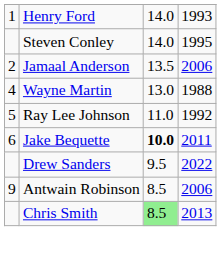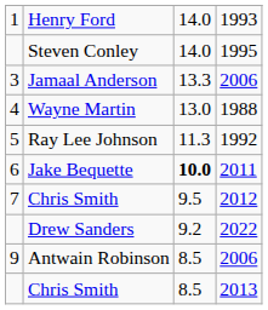 <table class="wikitable">
 <tr>
 </tr>
 <tr>
 <td>1</td>
 <td><a href='#'>Henry Ford</a></td>
 <td>14.0</td>
 <td>1993</td>
 </tr>
 <tr>
 <td></td>
 <td>Steven Conley</td>
 <td>14.0</td>
 <td>1995</td>
 </tr>
 <tr>
-<td>2</td>
+<td>3</td>
 <td><a href='#'>Jamaal Anderson</a></td>
-<td>13.5</td>
+<td>13.3</td>
 <td><a href='#'>2006</a></td>
 </tr>
 <tr>
 <td>4</td>
 <td><a href='#'>Wayne Martin</a></td>
 <td>13.0</td>
 <td>1988</td>
 </tr>
 <tr>
 <td>5</td>
 <td>Ray Lee Johnson</td>
-<td>11.0</td>
+<td>11.3</td>
 <td>1992</td>
 </tr>
 <tr>
 <td>6</td>
 <td><a href='#'>Jake Bequette</a></td>
 <td><strong>10.0</strong></td>
 <td><a href='#'>2011</a></td>
 </tr>
 <tr>
+<td>7</td>
+<td><a href='#'>Chris Smith</a></td>
+<td>9.5</td>
+<td><a href='#'>2012</a></td>
+</tr>
+<tr>
 <td></td>
 <td><a href='#'>Drew Sanders</a></td>
-<td>9.5</td>
+<td>9.2</td>
 <td><a href='#'>2022</a></td>
 </tr>
 <tr>
 <td>9</td>
 <td>Antwain Robinson</td>
 <td>8.5</td>
 <td><a href='#'>2006</a></td>
 </tr>
 <tr>
 <td></td>
 <td><a href='#'>Chris Smith</a></td>
-<td style="background: lightgreen;">8.5</td>
+<td>8.5</td>
 <td><a href='#'>2013</a></td>
 </tr>
 </table>
